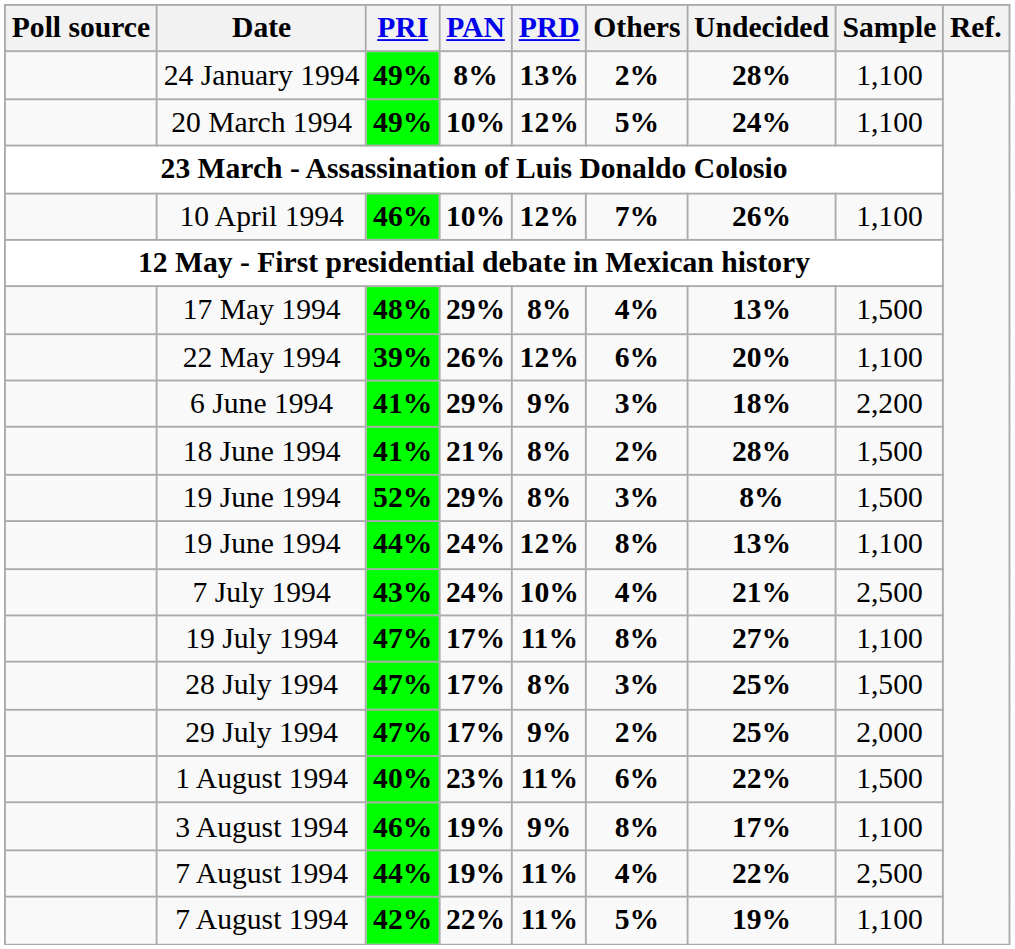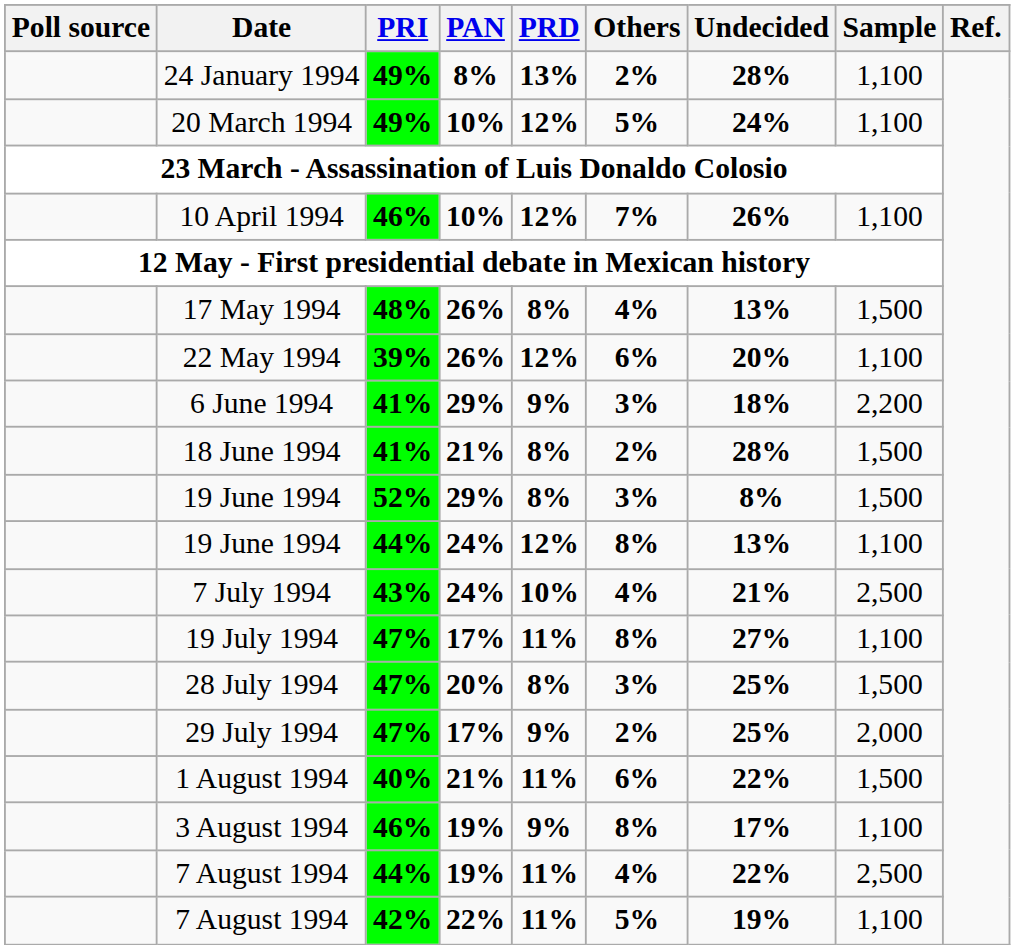 <table class="wikitable sortable" style=text-align:center>
 <tr>
 <th>Poll source</th>
 <th>Date</th>
 <th><a href='#'>PRI</a></th>
 <th><a href='#'>PAN</a></th>
 <th><a href='#'>PRD</a></th>
 <th>Others</th>
 <th>Undecided</th>
 <th>Sample</th>
 <th>Ref.</th>
 </tr>
 <tr>
 <td></td>
 <td>24 January 1994</td>
 <td bgcolor="lime"><strong>49%</strong></td>
 <td><strong>8%</strong></td>
 <td><strong>13%</strong></td>
 <td><strong>2%</strong></td>
 <td><strong>28%</strong></td>
 <td>1,100</td>
 <td rowspan=19></td>
 </tr>
 <tr>
 <td></td>
 <td>20 March 1994</td>
 <td bgcolor="Lime"><strong>49%</strong></td>
 <td><strong>10%</strong></td>
 <td><strong>12%</strong></td>
 <td><strong>5%</strong></td>
 <td><strong>24%</strong></td>
 <td>1,100</td>
 </tr>
 <tr>
 <td bgcolor="White" colspan=8><strong>23 March - Assassination of Luis Donaldo Colosio</strong></td>
 </tr>
 <tr>
 <td></td>
 <td>10 April 1994</td>
 <td bgcolor="Lime"><strong>46%</strong></td>
 <td><strong>10%</strong></td>
 <td><strong>12%</strong></td>
 <td><strong>7%</strong></td>
 <td><strong>26%</strong></td>
 <td>1,100</td>
 </tr>
 <tr>
 <td bgcolor="White" colspan=8><strong>12 May - First presidential debate in Mexican history</strong></td>
 </tr>
 <tr>
 <td></td>
 <td>17 May 1994</td>
 <td bgcolor="Lime"><strong>48%</strong></td>
-<td><strong>29%</strong></td>
+<td><strong>26%</strong></td>
 <td><strong>8%</strong></td>
 <td><strong>4%</strong></td>
 <td><strong>13%</strong></td>
 <td>1,500</td>
 </tr>
 <tr>
 <td></td>
 <td>22 May 1994</td>
 <td bgcolor="Lime"><strong>39%</strong></td>
 <td><strong>26%</strong></td>
 <td><strong>12%</strong></td>
 <td><strong>6%</strong></td>
 <td><strong>20%</strong></td>
 <td>1,100</td>
 </tr>
 <tr>
 <td></td>
 <td>6 June 1994</td>
 <td bgcolor="Lime"><strong>41%</strong></td>
 <td><strong>29%</strong></td>
 <td><strong>9%</strong></td>
 <td><strong>3%</strong></td>
 <td><strong>18%</strong></td>
 <td>2,200</td>
 </tr>
 <tr>
 <td></td>
 <td>18 June 1994</td>
 <td bgcolor="Lime"><strong>41%</strong></td>
 <td><strong>21%</strong></td>
 <td><strong>8%</strong></td>
 <td><strong>2%</strong></td>
 <td><strong>28%</strong></td>
 <td>1,500</td>
 </tr>
 <tr>
 <td></td>
 <td>19 June 1994</td>
 <td bgcolor="Lime"><strong>52%</strong></td>
 <td><strong>29%</strong></td>
 <td><strong>8%</strong></td>
 <td><strong>3%</strong></td>
 <td><strong>8%</strong></td>
 <td>1,500</td>
 </tr>
 <tr>
 <td></td>
 <td>19 June 1994</td>
 <td bgcolor="Lime"><strong>44%</strong></td>
 <td><strong>24%</strong></td>
 <td><strong>12%</strong></td>
 <td><strong>8%</strong></td>
 <td><strong>13%</strong></td>
 <td>1,100</td>
 </tr>
 <tr>
 <td></td>
 <td>7 July 1994</td>
 <td bgcolor="Lime"><strong>43%</strong></td>
 <td><strong>24%</strong></td>
 <td><strong>10%</strong></td>
 <td><strong>4%</strong></td>
 <td><strong>21%</strong></td>
 <td>2,500</td>
 </tr>
 <tr>
 <td></td>
 <td>19 July 1994</td>
 <td bgcolor="Lime"><strong>47%</strong></td>
 <td><strong>17%</strong></td>
 <td><strong>11%</strong></td>
 <td><strong>8%</strong></td>
 <td><strong>27%</strong></td>
 <td>1,100</td>
 </tr>
 <tr>
 <td></td>
 <td>28 July 1994</td>
 <td bgcolor="Lime"><strong>47%</strong></td>
-<td><strong>17%</strong></td>
+<td><strong>20%</strong></td>
 <td><strong>8%</strong></td>
 <td><strong>3%</strong></td>
 <td><strong>25%</strong></td>
 <td>1,500</td>
 </tr>
 <tr>
 <td></td>
 <td>29 July 1994</td>
 <td bgcolor="Lime"><strong>47%</strong></td>
 <td><strong>17%</strong></td>
 <td><strong>9%</strong></td>
 <td><strong>2%</strong></td>
 <td><strong>25%</strong></td>
 <td>2,000</td>
 </tr>
 <tr>
 <td></td>
 <td>1 August 1994</td>
 <td bgcolor="Lime"><strong>40%</strong></td>
-<td><strong>23%</strong></td>
+<td><strong>21%</strong></td>
 <td><strong>11%</strong></td>
 <td><strong>6%</strong></td>
 <td><strong>22%</strong></td>
 <td>1,500</td>
 </tr>
 <tr>
 <td></td>
 <td>3 August 1994</td>
 <td bgcolor="Lime"><strong>46%</strong></td>
 <td><strong>19%</strong></td>
 <td><strong>9%</strong></td>
 <td><strong>8%</strong></td>
 <td><strong>17%</strong></td>
 <td>1,100</td>
 </tr>
 <tr>
 <td></td>
 <td>7 August 1994</td>
 <td bgcolor="Lime"><strong>44%</strong></td>
 <td><strong>19%</strong></td>
 <td><strong>11%</strong></td>
 <td><strong>4%</strong></td>
 <td><strong>22%</strong></td>
 <td>2,500</td>
 </tr>
 <tr>
 <td></td>
 <td>7 August 1994</td>
 <td bgcolor="Lime"><strong>42%</strong></td>
 <td><strong>22%</strong></td>
 <td><strong>11%</strong></td>
 <td><strong>5%</strong></td>
 <td><strong>19%</strong></td>
 <td>1,100</td>
 </tr>
 </table>
